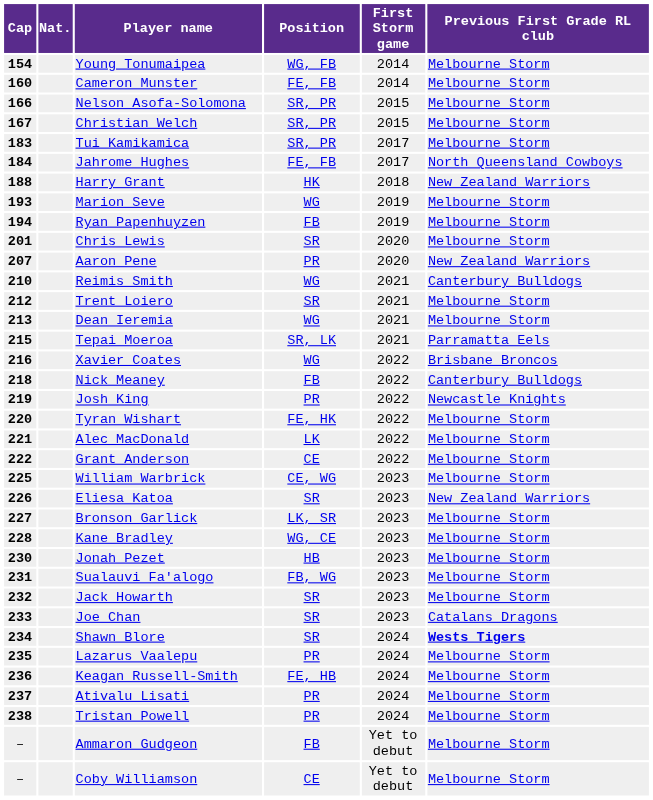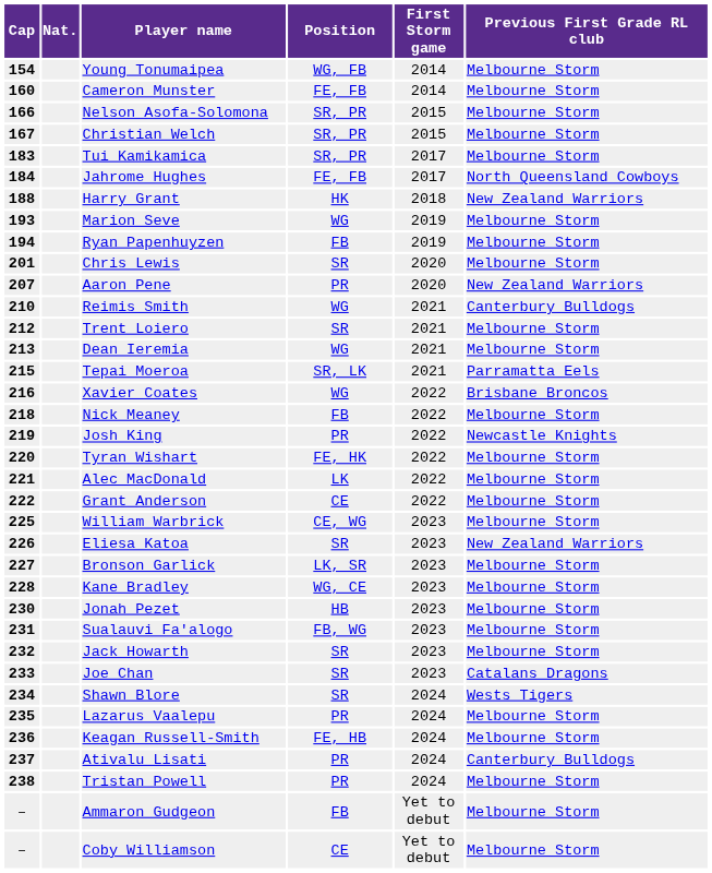 <table width=100%>
 <tr bgcolor="#592B8C"; style="color:#FFFFFF">
 <th width=5%>Cap</th>
 <th width=2%>Nat.</th>
 <th !width=30%>Player name</th>
 <th width=15%>Position</th>
 <th width=10%>First Storm game</th>
 <th width=35%>Previous First Grade RL club</th>
 </tr>
 <tr bgcolor=#EFEFEF>
 <td align=center><strong>154</strong></td>
 <td align=center></td>
 <td><a href='#'>Young Tonumaipea</a></td>
 <td align=center><a href='#'>WG, FB</a></td>
 <td align=center>2014</td>
 <td> <a href='#'>Melbourne Storm</a></td>
 </tr>
 <tr style="background:#efefef;">
 <td align=center><strong>160</strong></td>
 <td align=center></td>
 <td><a href='#'>Cameron Munster</a></td>
 <td align=center><a href='#'>FE, FB</a></td>
 <td align=center>2014</td>
 <td> <a href='#'>Melbourne Storm</a></td>
 </tr>
 <tr style="background:#efefef;">
 <td align=center><strong>166</strong></td>
 <td align=center></td>
 <td><a href='#'>Nelson Asofa-Solomona</a></td>
 <td align=center><a href='#'>SR, PR</a></td>
 <td align=center>2015</td>
 <td> <a href='#'>Melbourne Storm</a></td>
 </tr>
 <tr style="background:#efefef;">
 <td align=center><strong>167</strong></td>
 <td align=center></td>
 <td><a href='#'>Christian Welch</a></td>
 <td align=center><a href='#'>SR, PR</a></td>
 <td align=center>2015</td>
 <td> <a href='#'>Melbourne Storm</a></td>
 </tr>
 <tr style="background:#efefef;">
 <td align=center><strong>183</strong></td>
 <td align=center></td>
 <td><a href='#'>Tui Kamikamica</a></td>
 <td align=center><a href='#'>SR, PR</a></td>
 <td align=center>2017</td>
 <td> <a href='#'>Melbourne Storm</a></td>
 </tr>
 <tr style="background:#efefef;">
 <td align=center><strong>184</strong></td>
 <td align=center></td>
 <td><a href='#'>Jahrome Hughes</a></td>
 <td align=center><a href='#'>FE, FB</a></td>
 <td align=center>2017</td>
 <td> <a href='#'>North Queensland Cowboys</a></td>
 </tr>
 <tr style="background:#efefef;">
 <td align=center><strong>188</strong></td>
 <td align=center></td>
 <td><a href='#'>Harry Grant</a></td>
 <td align=center><a href='#'>HK</a></td>
 <td align=center>2018</td>
 <td> <a href='#'>New Zealand Warriors</a></td>
 </tr>
 <tr bgcolor="#efefef">
 <td align=center><strong>193</strong></td>
 <td align=center></td>
 <td><a href='#'>Marion Seve</a></td>
 <td align=center><a href='#'>WG</a></td>
 <td align=center>2019</td>
 <td> <a href='#'>Melbourne Storm</a></td>
 </tr>
 <tr style="background:#efefef;">
 <td align=center><strong>194</strong></td>
 <td align=center></td>
 <td><a href='#'>Ryan Papenhuyzen</a></td>
 <td align=center><a href='#'>FB</a></td>
 <td align=center>2019</td>
 <td> <a href='#'>Melbourne Storm</a></td>
 </tr>
 <tr style="background:#efefef;">
 <td align=center><strong>201</strong></td>
 <td align=center></td>
 <td><a href='#'>Chris Lewis</a></td>
 <td align=center><a href='#'>SR</a></td>
 <td align=center>2020</td>
 <td> <a href='#'>Melbourne Storm</a></td>
 </tr>
 <tr bgcolor="#efefef">
 <td align=center><strong>207</strong></td>
 <td align=center></td>
 <td><a href='#'>Aaron Pene</a></td>
 <td align=center><a href='#'>PR</a></td>
 <td align=center>2020</td>
 <td> <a href='#'>New Zealand Warriors</a></td>
 </tr>
 <tr style="background:#efefef;">
 <td align=center><strong>210</strong></td>
 <td align=center></td>
 <td><a href='#'>Reimis Smith</a></td>
 <td align=center><a href='#'>WG</a></td>
 <td align=center>2021</td>
 <td> <a href='#'>Canterbury Bulldogs</a></td>
 </tr>
 <tr style="background:#efefef;">
 <td align=center><strong>212</strong></td>
 <td align=center></td>
 <td><a href='#'>Trent Loiero</a></td>
 <td align=center><a href='#'>SR</a></td>
 <td align=center>2021</td>
 <td> <a href='#'>Melbourne Storm</a></td>
 </tr>
 <tr style="background:#efefef;">
 <td align=center><strong>213</strong></td>
 <td align=center></td>
 <td><a href='#'>Dean Ieremia</a></td>
 <td align=center><a href='#'>WG</a></td>
 <td align=center>2021</td>
 <td> <a href='#'>Melbourne Storm</a></td>
 </tr>
 <tr style="background:#efefef;">
 <td align=center><strong>215</strong></td>
 <td align=center></td>
 <td><a href='#'>Tepai Moeroa</a></td>
 <td align=center><a href='#'>SR, LK</a></td>
 <td align=center>2021</td>
 <td> <a href='#'>Parramatta Eels</a></td>
 </tr>
 <tr style="background:#efefef;">
 <td align=center><strong>216</strong></td>
 <td align=center></td>
 <td><a href='#'>Xavier Coates</a></td>
 <td align=center><a href='#'>WG</a></td>
 <td align=center>2022</td>
 <td> <a href='#'>Brisbane Broncos</a></td>
 </tr>
 <tr style="background:#efefef;">
 <td align=center><strong>218</strong></td>
 <td align=center></td>
 <td><a href='#'>Nick Meaney</a></td>
 <td align=center><a href='#'>FB</a></td>
 <td align=center>2022</td>
-<td> <a href='#'>Canterbury Bulldogs</a></td>
+<td> <a href='#'>Melbourne Storm</a></td>
 </tr>
 <tr style="background:#efefef;">
 <td align=center><strong>219</strong></td>
 <td align=center></td>
 <td><a href='#'>Josh King</a></td>
 <td align=center><a href='#'>PR</a></td>
 <td align=center>2022</td>
 <td> <a href='#'>Newcastle Knights</a></td>
 </tr>
 <tr style="background:#efefef;">
 <td align=center><strong>220</strong></td>
 <td align=center></td>
 <td><a href='#'>Tyran Wishart</a></td>
 <td align=center><a href='#'>FE, HK</a></td>
 <td align=center>2022</td>
 <td> <a href='#'>Melbourne Storm</a></td>
 </tr>
 <tr style="background:#efefef;">
 <td align=center><strong>221</strong></td>
 <td align=center></td>
 <td><a href='#'>Alec MacDonald</a></td>
 <td align=center><a href='#'>LK</a></td>
 <td align=center>2022</td>
 <td> <a href='#'>Melbourne Storm</a></td>
 </tr>
 <tr style="background:#efefef;">
 <td align=center><strong>222</strong></td>
 <td align=center></td>
 <td><a href='#'>Grant Anderson</a></td>
 <td align=center><a href='#'>CE</a></td>
 <td align=center>2022</td>
 <td> <a href='#'>Melbourne Storm</a></td>
 </tr>
 <tr style="background:#efefef;">
 <td align=center><strong>225</strong></td>
 <td align=center></td>
 <td><a href='#'>William Warbrick</a></td>
 <td align=center><a href='#'>CE, WG</a></td>
 <td align=center>2023</td>
 <td> <a href='#'>Melbourne Storm</a></td>
 </tr>
 <tr style="background:#efefef;">
 <td align=center><strong>226</strong></td>
 <td align=center></td>
 <td><a href='#'>Eliesa Katoa</a></td>
 <td align=center><a href='#'>SR</a></td>
 <td align=center>2023</td>
 <td> <a href='#'>New Zealand Warriors</a></td>
 </tr>
 <tr style="background:#efefef;">
 <td align=center><strong>227</strong></td>
 <td align=center></td>
 <td><a href='#'>Bronson Garlick</a></td>
 <td align=center><a href='#'>LK, SR</a></td>
 <td align=center>2023</td>
 <td> <a href='#'>Melbourne Storm</a></td>
 </tr>
 <tr style="background:#efefef;">
 <td align=center><strong>228</strong></td>
 <td align=center></td>
 <td><a href='#'>Kane Bradley</a></td>
 <td align=center><a href='#'>WG, CE</a></td>
 <td align=center>2023</td>
 <td> <a href='#'>Melbourne Storm</a></td>
 </tr>
 <tr style="background:#efefef;">
 <td align=center><strong>230</strong></td>
 <td align=center></td>
 <td><a href='#'>Jonah Pezet</a></td>
 <td align=center><a href='#'>HB</a></td>
 <td align=center>2023</td>
 <td> <a href='#'>Melbourne Storm</a></td>
 </tr>
 <tr style="background:#efefef;">
 <td align=center><strong>231</strong></td>
 <td align=center></td>
 <td><a href='#'>Sualauvi Fa'alogo</a></td>
 <td align=center><a href='#'>FB, WG</a></td>
 <td align=center>2023</td>
 <td> <a href='#'>Melbourne Storm</a></td>
 </tr>
 <tr style="background:#efefef;">
 <td align=center><strong>232</strong></td>
 <td align=center></td>
 <td><a href='#'>Jack Howarth</a></td>
 <td align=center><a href='#'>SR</a></td>
 <td align=center>2023</td>
 <td> <a href='#'>Melbourne Storm</a></td>
 </tr>
 <tr style="background:#efefef;">
 <td align=center><strong>233</strong></td>
 <td align=center></td>
 <td><a href='#'>Joe Chan</a></td>
 <td align=center><a href='#'>SR</a></td>
 <td align=center>2023</td>
 <td> <a href='#'>Catalans Dragons</a></td>
 </tr>
 <tr style="background:#efefef;">
 <td align=center><strong>234</strong></td>
 <td align=center></td>
 <td><a href='#'>Shawn Blore</a></td>
 <td align=center><a href='#'>SR</a></td>
 <td align=center>2024</td>
-<td><strong> <a href='#'>Wests Tigers</a></strong></td>
+<td> <a href='#'>Wests Tigers</a></td>
 </tr>
 <tr style="background:#efefef;" >
 <td align=center><strong>235</strong></td>
 <td align=center></td>
 <td><a href='#'>Lazarus Vaalepu</a></td>
 <td align=center><a href='#'>PR</a></td>
 <td align=center>2024</td>
 <td> <a href='#'>Melbourne Storm</a></td>
 </tr>
 <tr style="background:#efefef;" >
 <td align=center><strong>236</strong></td>
 <td align=center></td>
 <td><a href='#'>Keagan Russell-Smith</a></td>
 <td align=center><a href='#'>FE, HB</a></td>
 <td align=center>2024</td>
 <td> <a href='#'>Melbourne Storm</a></td>
 </tr>
 <tr style="background:#efefef;" >
 <td align=center><strong>237</strong></td>
 <td align=center></td>
 <td><a href='#'>Ativalu Lisati</a></td>
 <td align=center><a href='#'>PR</a></td>
 <td align=center>2024</td>
-<td> <a href='#'>Melbourne Storm</a></td>
+<td> <a href='#'>Canterbury Bulldogs</a></td>
 </tr>
 <tr style="background:#efefef;" >
 <td align=center><strong>238</strong></td>
 <td align=center></td>
 <td><a href='#'>Tristan Powell</a></td>
 <td align=center><a href='#'>PR</a></td>
 <td align=center>2024</td>
 <td> <a href='#'>Melbourne Storm</a></td>
 </tr>
 <tr style="background:#efefef;" >
 <td align=center>–</td>
 <td align=center></td>
 <td><a href='#'>Ammaron Gudgeon</a></td>
 <td align=center><a href='#'>FB</a></td>
 <td align=center>Yet to debut</td>
 <td> <a href='#'>Melbourne Storm</a></td>
 </tr>
 <tr style="background:#efefef;">
 <td align=center>–</td>
 <td align=center></td>
 <td><a href='#'>Coby Williamson</a> </td>
 <td align=center><a href='#'>CE</a></td>
 <td align=center>Yet to debut</td>
 <td> <a href='#'>Melbourne Storm</a></td>
 </tr>
 <tr>
 </tr>
 </table>
